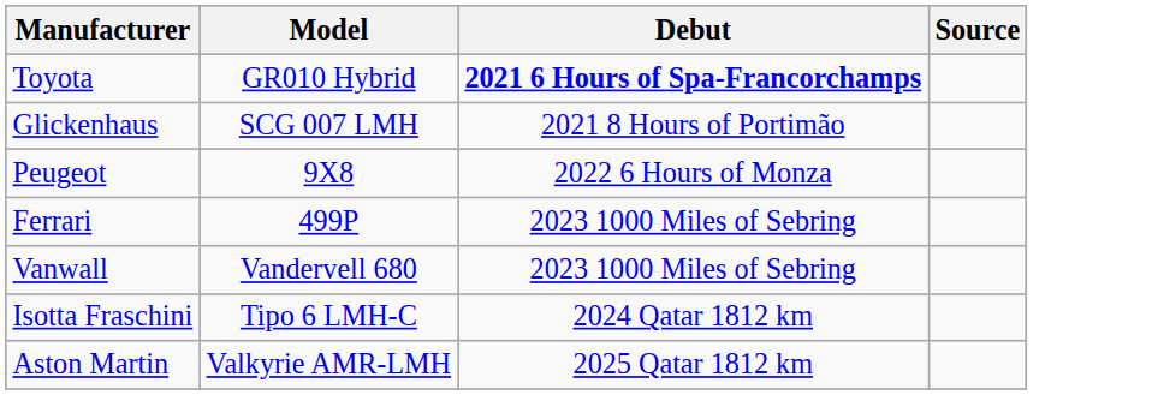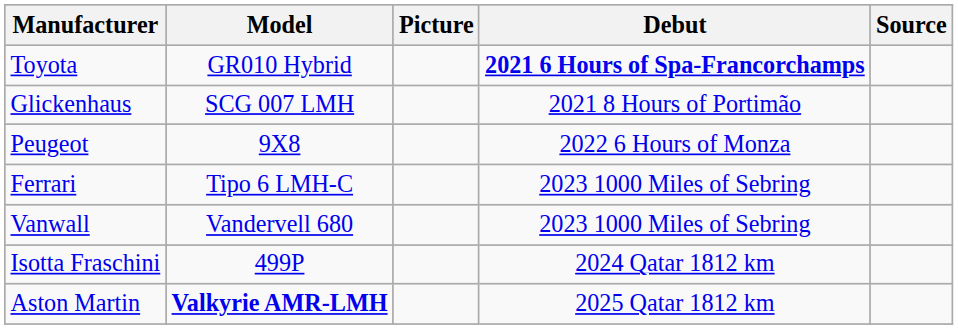 <table class="wikitable" style="font-size: 90%">
 <tr>
 <th>Manufacturer</th>
 <th>Model</th>
+<th>Picture</th>
 <th>Debut</th>
 <th>Source</th>
 </tr>
 <tr>
 <td align="left"><a href='#'>Toyota</a></td>
 <td align="center"><a href='#'>GR010 Hybrid</a></td>
+<td align="center"></td>
 <td align="center"><strong><a href='#'>2021 6 Hours of Spa-Francorchamps</a></strong></td>
 <td align="center"></td>
 </tr>
 <tr>
 <td align="left"><a href='#'>Glickenhaus</a></td>
 <td align="center"><a href='#'>SCG 007 LMH</a></td>
+<td align="center"></td>
 <td align="center"><a href='#'>2021 8 Hours of Portimão</a></td>
 <td align="center"></td>
 </tr>
 <tr>
 <td align="left"><a href='#'>Peugeot</a></td>
 <td align="center"><a href='#'>9X8</a></td>
+<td align="center"></td>
 <td align="center"><a href='#'>2022 6 Hours of Monza</a></td>
 <td align="center"></td>
 </tr>
 <tr>
 <td align="left"><a href='#'>Ferrari</a></td>
-<td align="center"><a href='#'>499P</a></td>
+<td align="center"><a href='#'>Tipo 6 LMH-C</a></td>
+<td align="center"></td>
 <td align="center"><a href='#'>2023 1000 Miles of Sebring</a></td>
 <td align="center"></td>
 </tr>
 <tr>
 <td align="left"><a href='#'>Vanwall</a></td>
 <td align="center"><a href='#'>Vandervell 680</a></td>
+<td align="center"></td>
 <td align="center"><a href='#'>2023 1000 Miles of Sebring</a></td>
 <td align="center"></td>
 </tr>
 <tr>
 <td align="left"><a href='#'>Isotta Fraschini</a></td>
-<td align="center"><a href='#'>Tipo 6 LMH-C</a></td>
+<td align="center"><a href='#'>499P</a></td>
+<td align="center"></td>
 <td align="center"><a href='#'>2024 Qatar 1812 km</a></td>
 <td align="center"></td>
 </tr>
 <tr>
 <td align="left"><a href='#'>Aston Martin</a></td>
-<td align="center"><a href='#'>Valkyrie AMR-LMH</a></td>
+<td align="center"><strong><a href='#'>Valkyrie AMR-LMH</a></strong></td>
+<td align="center"></td>
 <td align="center"><a href='#'>2025 Qatar 1812 km</a></td>
 <td align="center"></td>
 </tr>
 </table>
